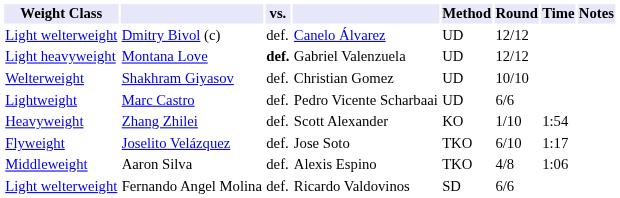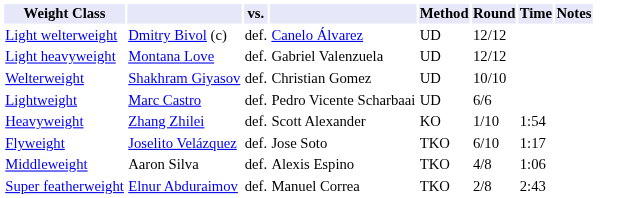 <table class="toccolours" style="font-size: 85%;">
 <tr>
 <th style="background:#e6e8fa; color:#000; text-align:center;">Weight Class</th>
 <th style="background:#e6e8fa; color:#000; text-align:center;"></th>
 <th style="background:#e6e8fa; color:#000; text-align:center;">vs.</th>
 <th style="background:#e6e8fa; color:#000; text-align:center;"></th>
 <th style="background:#e6e8fa; color:#000; text-align:center;">Method</th>
 <th style="background:#e6e8fa; color:#000; text-align:center;">Round</th>
 <th style="background:#e6e8fa; color:#000; text-align:center;">Time</th>
 <th style="background:#e6e8fa; color:#000; text-align:center;">Notes</th>
 </tr>
 <tr>
 <td><a href='#'>Light welterweight</a></td>
 <td><a href='#'>Dmitry Bivol</a> (c)</td>
 <td>def.</td>
 <td><a href='#'>Canelo Álvarez</a></td>
 <td>UD</td>
 <td>12/12</td>
 <td></td>
 <td></td>
 </tr>
 <tr>
 <td><a href='#'>Light heavyweight</a></td>
 <td><a href='#'>Montana Love</a></td>
-<td><strong>def.</strong></td>
+<td>def.</td>
 <td>Gabriel Valenzuela</td>
 <td>UD</td>
 <td>12/12</td>
 <td></td>
 </tr>
 <tr>
 <td><a href='#'>Welterweight</a></td>
 <td><a href='#'>Shakhram Giyasov</a></td>
 <td>def.</td>
 <td>Christian Gomez</td>
 <td>UD</td>
 <td>10/10</td>
 <td></td>
 </tr>
 <tr>
 <td><a href='#'>Lightweight</a></td>
 <td><a href='#'>Marc Castro</a></td>
 <td>def.</td>
 <td>Pedro Vicente Scharbaai</td>
 <td>UD</td>
 <td>6/6</td>
 <td></td>
 </tr>
 <tr>
 <td><a href='#'>Heavyweight</a></td>
 <td><a href='#'>Zhang Zhilei</a></td>
 <td>def.</td>
 <td>Scott Alexander</td>
 <td>KO</td>
 <td>1/10</td>
 <td>1:54</td>
 <td></td>
 </tr>
 <tr>
 <td><a href='#'>Flyweight</a></td>
 <td><a href='#'>Joselito Velázquez</a></td>
 <td>def.</td>
 <td>Jose Soto</td>
 <td>TKO</td>
 <td>6/10</td>
 <td>1:17</td>
 <td></td>
 </tr>
 <tr>
 <td><a href='#'>Middleweight</a></td>
 <td>Aaron Silva</td>
 <td>def.</td>
 <td>Alexis Espino</td>
 <td>TKO</td>
 <td>4/8</td>
 <td>1:06</td>
 <td></td>
 </tr>
 <tr>
-<td><a href='#'>Light welterweight</a></td>
-<td>Fernando Angel Molina</td>
+<td><a href='#'>Super featherweight</a></td>
+<td><a href='#'>Elnur Abduraimov</a></td>
 <td>def.</td>
-<td>Ricardo Valdovinos</td>
-<td>SD</td>
-<td>6/6</td>
-<td></td>
+<td>Manuel Correa</td>
+<td>TKO</td>
+<td>2/8</td>
+<td>2:43</td>
 <td></td>
 </tr>
 </table>
